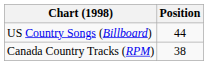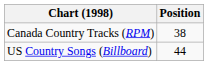 <table class="wikitable sortable">
 <tr>
 <th scope="col">Chart (1998)</th>
 <th scope="col">Position</th>
 </tr>
 <tr>
+<td>Canada Country Tracks (<em><a href='#'>RPM</a></em>)</td>
+<td align="center">38</td>
+</tr>
+<tr>
 <td>US <a href='#'>Country Songs</a> (<em><a href='#'>Billboard</a></em>)</td>
 <td align="center">44</td>
 </tr>
-<tr>
-<td>Canada Country Tracks (<em><a href='#'>RPM</a></em>)</td>
-<td align="center">38</td>
-</tr>
 </table>
